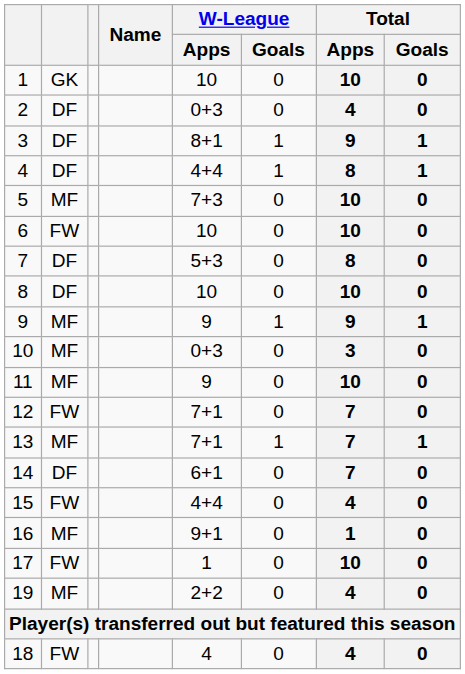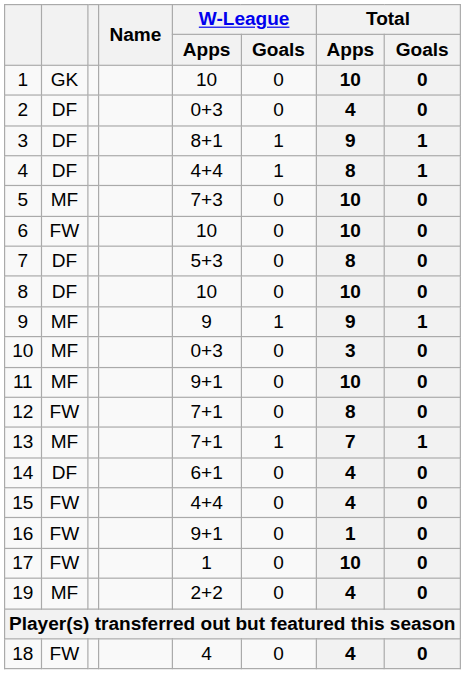 <table class="wikitable sortable" style="text-align:center;">
 <tr>
 <th rowspan="2"></th>
 <th rowspan="2"></th>
 <th rowspan="2"></th>
 <th rowspan="2">Name</th>
 <th colspan="2"><a href='#'>W-League</a></th>
 <th colspan="2">Total</th>
 </tr>
 <tr>
 <th>Apps</th>
 <th>Goals</th>
 <th>Apps</th>
 <th>Goals</th>
 </tr>
 <tr>
 <td>1</td>
 <td>GK</td>
 <td></td>
 <td align="left"><br></td>
 <td>10</td>
 <td>0<br></td>
 <th>10</th>
 <th>0</th>
 </tr>
 <tr>
 <td>2</td>
 <td>DF</td>
 <td></td>
 <td align="left"><br></td>
 <td>0+3</td>
 <td>0<br></td>
 <th>4</th>
 <th>0</th>
 </tr>
 <tr>
 <td>3</td>
 <td>DF</td>
 <td></td>
 <td align="left"><br></td>
 <td>8+1</td>
 <td>1<br></td>
 <th>9</th>
 <th>1</th>
 </tr>
 <tr>
 <td>4</td>
 <td>DF</td>
 <td></td>
 <td align="left"><br></td>
 <td>4+4</td>
 <td>1<br></td>
 <th>8</th>
 <th>1</th>
 </tr>
 <tr>
 <td>5</td>
 <td>MF</td>
 <td></td>
 <td align="left"><br></td>
 <td>7+3</td>
 <td>0<br></td>
 <th>10</th>
 <th>0</th>
 </tr>
 <tr>
 <td>6</td>
 <td>FW</td>
 <td></td>
 <td align="left"><br></td>
 <td>10</td>
 <td>0<br></td>
 <th>10</th>
 <th>0</th>
 </tr>
 <tr>
 <td>7</td>
 <td>DF</td>
 <td></td>
 <td align="left"><br></td>
 <td>5+3</td>
 <td>0<br></td>
 <th>8</th>
 <th>0</th>
 </tr>
 <tr>
 <td>8</td>
 <td>DF</td>
 <td></td>
 <td align="left"><br></td>
 <td>10</td>
 <td>0<br></td>
 <th>10</th>
 <th>0</th>
 </tr>
 <tr>
 <td>9</td>
 <td>MF</td>
 <td></td>
 <td align="left"><br></td>
 <td>9</td>
 <td>1<br></td>
 <th>9</th>
 <th>1</th>
 </tr>
 <tr>
 <td>10</td>
 <td>MF</td>
 <td></td>
 <td align="left"><br></td>
 <td>0+3</td>
 <td>0<br></td>
 <th>3</th>
 <th>0</th>
 </tr>
 <tr>
 <td>11</td>
 <td>MF</td>
 <td></td>
 <td align="left"><br></td>
-<td>9</td>
+<td>9+1</td>
 <td>0<br></td>
 <th>10</th>
 <th>0</th>
 </tr>
 <tr>
 <td>12</td>
 <td>FW</td>
 <td></td>
 <td align="left"><br></td>
 <td>7+1</td>
 <td>0<br></td>
-<th>7</th>
+<th>8</th>
 <th>0</th>
 </tr>
 <tr>
 <td>13</td>
 <td>MF</td>
 <td></td>
 <td align="left"><br></td>
 <td>7+1</td>
 <td>1<br></td>
 <th>7</th>
 <th>1</th>
 </tr>
 <tr>
 <td>14</td>
 <td>DF</td>
 <td></td>
 <td align="left"><br></td>
 <td>6+1</td>
 <td>0<br></td>
-<th>7</th>
+<th>4</th>
 <th>0</th>
 </tr>
 <tr>
 <td>15</td>
 <td>FW</td>
 <td></td>
 <td align="left"><br></td>
 <td>4+4</td>
 <td>0<br></td>
 <th>4</th>
 <th>0</th>
 </tr>
 <tr>
 <td>16</td>
-<td>MF</td>
+<td>FW</td>
 <td></td>
 <td align="left"><br></td>
 <td>9+1</td>
 <td>0<br></td>
 <th>1</th>
 <th>0</th>
 </tr>
 <tr>
 <td>17</td>
 <td>FW</td>
 <td></td>
 <td align="left"><br></td>
 <td>1</td>
 <td>0<br></td>
 <th>10</th>
 <th>0</th>
 </tr>
 <tr>
 <td>19</td>
 <td>MF</td>
 <td></td>
 <td align="left"><br></td>
 <td>2+2</td>
 <td>0<br></td>
 <th>4</th>
 <th>0</th>
 </tr>
 <tr>
 <th colspan="8">Player(s) transferred out but featured this season</th>
 </tr>
 <tr>
 <td>18</td>
 <td>FW</td>
 <td></td>
 <td align="left"><br></td>
 <td>4</td>
 <td>0<br></td>
 <th>4</th>
 <th>0</th>
 </tr>
 </table>
